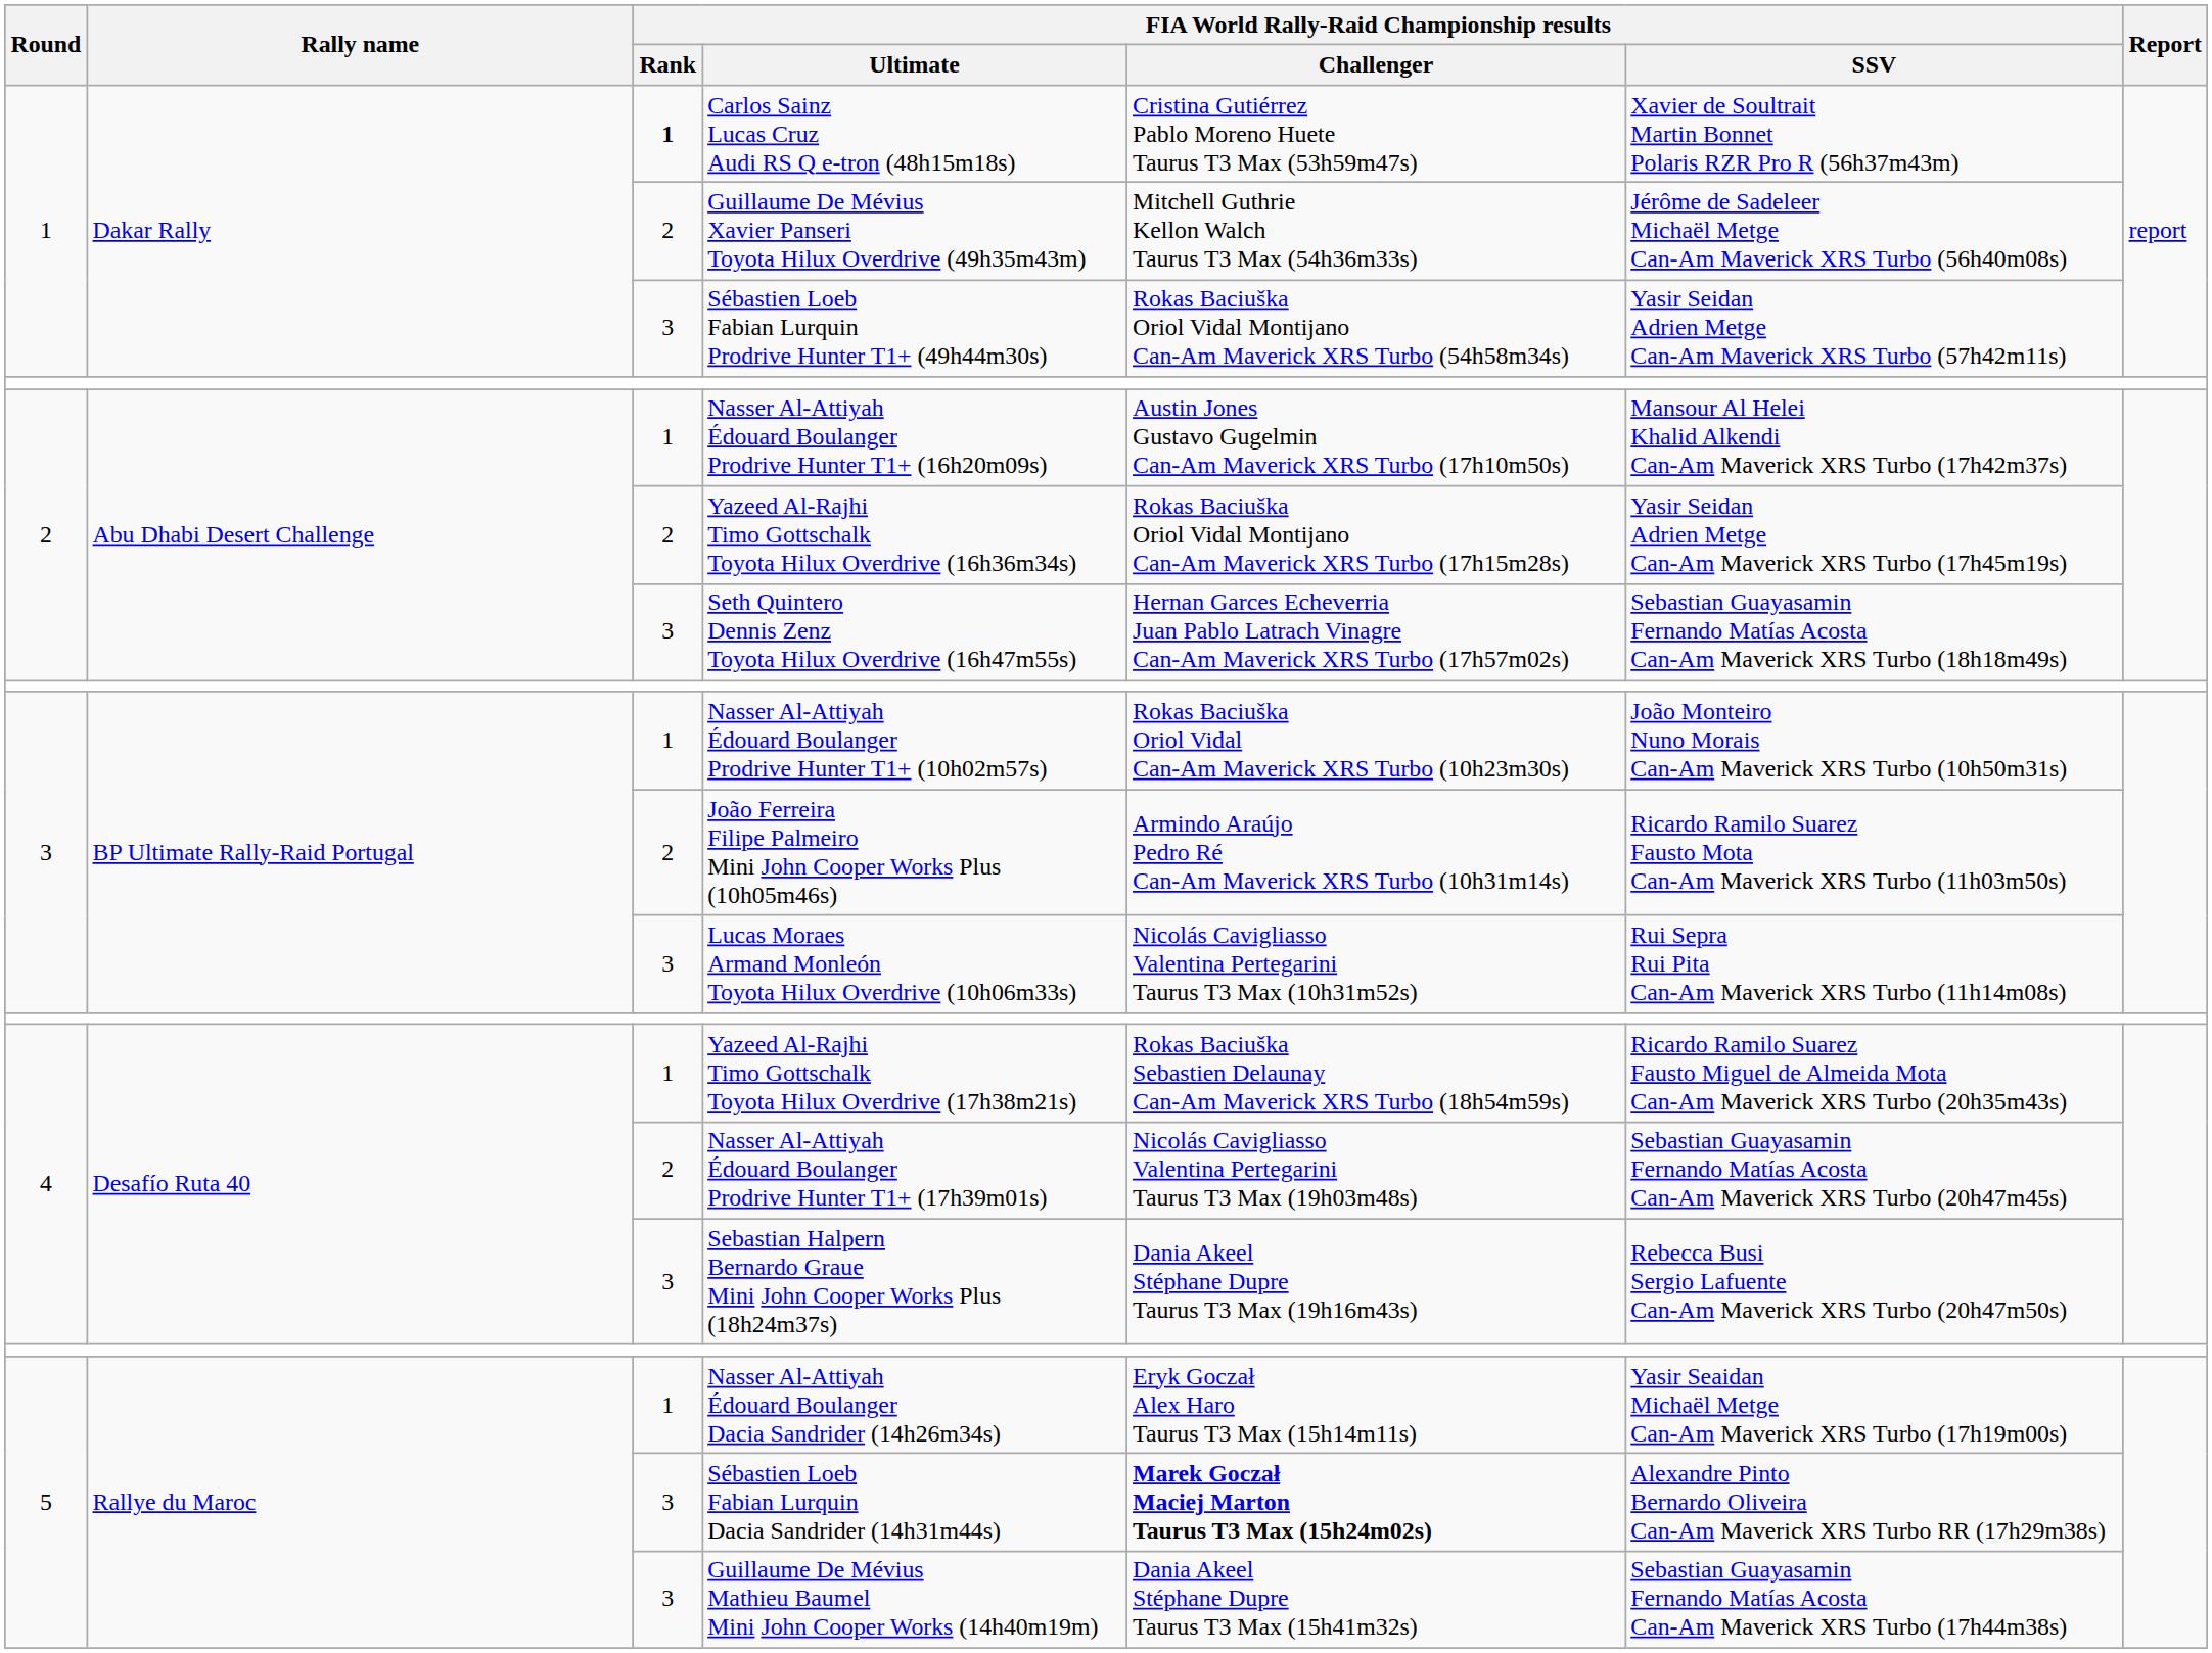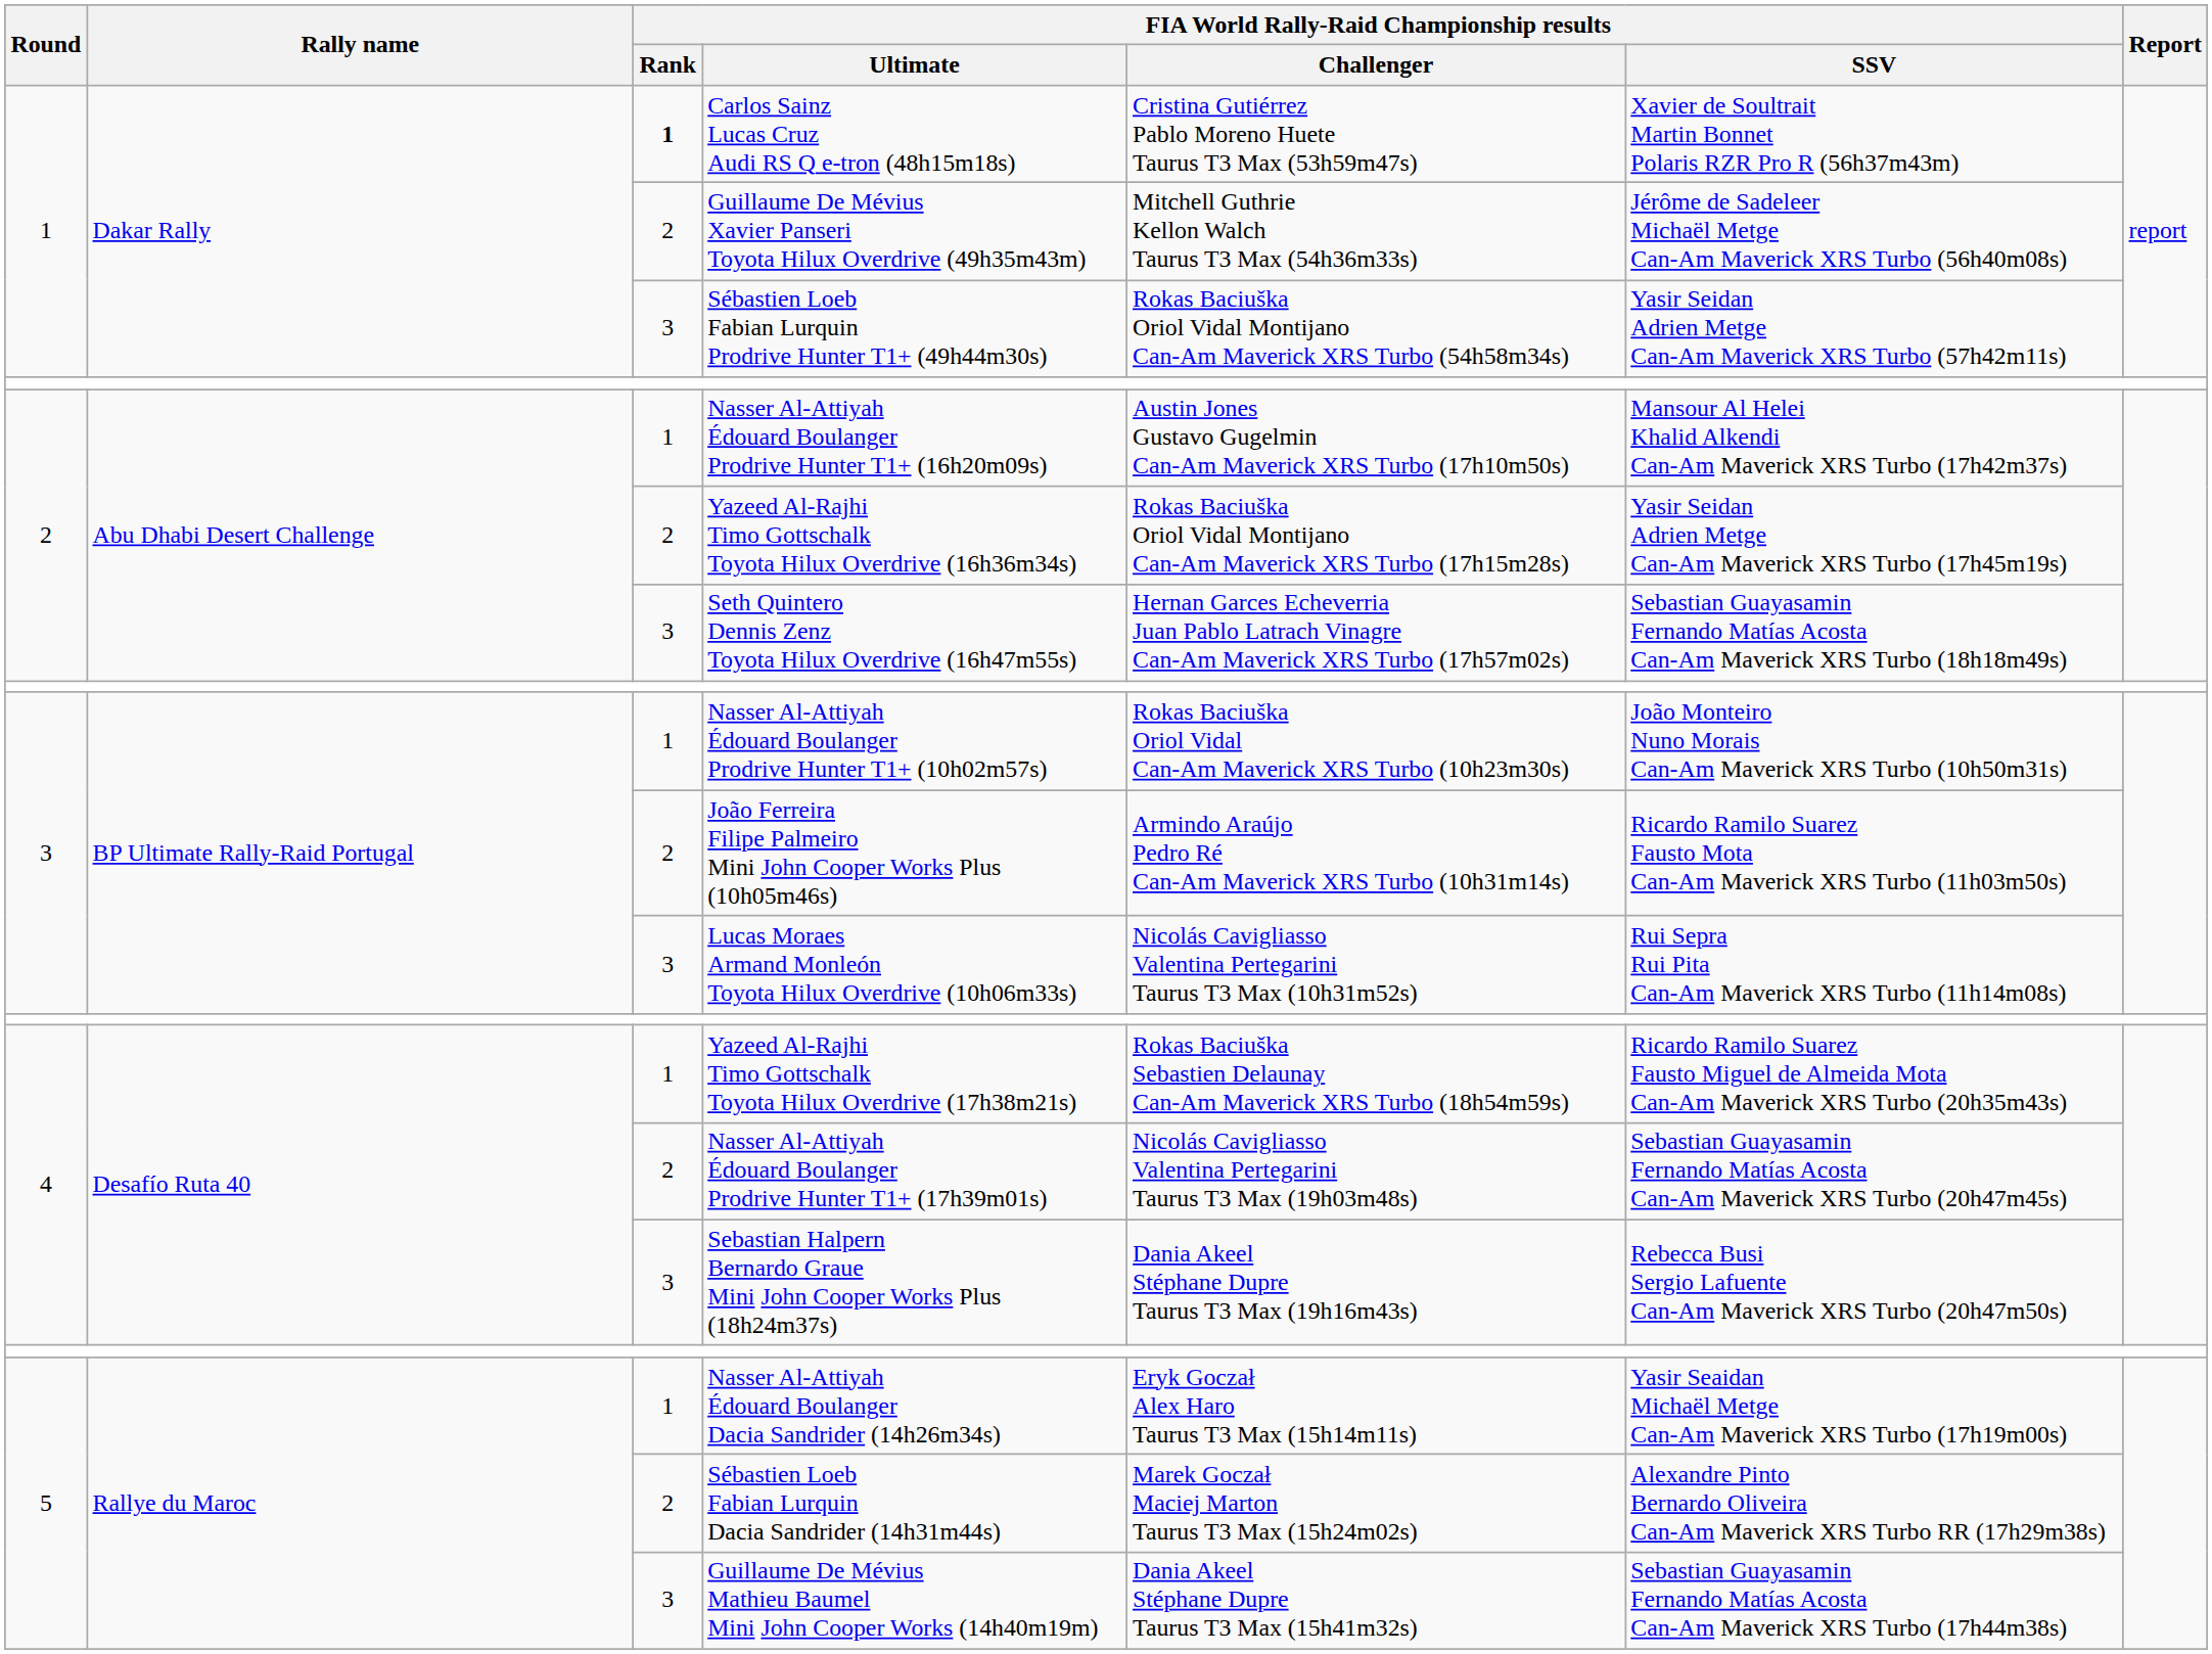 <table class="wikitable" style="font-size:85%;">
 <tr>
 <th rowspan=2>Round</th>
 <th style="width:22em" rowspan=2>Rally name</th>
 <th colspan=4>FIA World Rally-Raid Championship results</th>
 <th rowspan=2>Report</th>
 </tr>
 <tr>
 <th>Rank</th>
 <th style="width:17em">Ultimate</th>
 <th style="width:20em">Challenger</th>
 <th style="width:20em">SSV</th>
 </tr>
 <tr>
 <td rowspan=3 align=center>1</td>
 <td rowspan=3> <a href='#'>Dakar Rally</a></td>
 <td align=center><strong>1</strong></td>
 <td> <a href='#'>Carlos Sainz</a><br> <a href='#'>Lucas Cruz</a><br><a href='#'>Audi RS Q e-tron</a> (48h15m18s)</td>
 <td> <a href='#'>Cristina Gutiérrez</a><br> Pablo Moreno Huete<br>Taurus T3 Max (53h59m47s)</td>
 <td> <a href='#'>Xavier de Soultrait</a><br> <a href='#'>Martin Bonnet</a><br><a href='#'>Polaris RZR Pro R</a> (56h37m43m)</td>
 <td rowspan=3><a href='#'>report</a></td>
 </tr>
 <tr>
 <td align=center>2</td>
 <td> <a href='#'>Guillaume De Mévius</a><br> <a href='#'>Xavier Panseri</a><br><a href='#'>Toyota Hilux Overdrive</a> (49h35m43m)</td>
 <td> Mitchell Guthrie<br> Kellon Walch<br>Taurus T3 Max (54h36m33s)</td>
 <td> <a href='#'>Jérôme de Sadeleer</a><br> <a href='#'>Michaël Metge</a><br><a href='#'>Can-Am Maverick XRS Turbo</a> (56h40m08s)</td>
 </tr>
 <tr>
 <td align=center>3</td>
 <td> <a href='#'>Sébastien Loeb</a><br> Fabian Lurquin<br><a href='#'>Prodrive Hunter T1+</a> (49h44m30s)</td>
 <td> <a href='#'>Rokas Baciuška</a><br> Oriol Vidal Montijano<br><a href='#'>Can-Am Maverick XRS Turbo</a> (54h58m34s)</td>
 <td> <a href='#'>Yasir Seidan</a><br> <a href='#'>Adrien Metge</a><br><a href='#'>Can-Am Maverick XRS Turbo</a> (57h42m11s)</td>
 </tr>
 <tr style="background:white;">
 <td colspan=7></td>
 </tr>
 <tr>
 <td rowspan=3 align=center>2</td>
 <td rowspan=3> <a href='#'>Abu Dhabi Desert Challenge</a></td>
 <td align=center>1</td>
 <td> <a href='#'>Nasser Al-Attiyah</a><br> <a href='#'>Édouard Boulanger</a><br><a href='#'>Prodrive Hunter T1+</a> (16h20m09s)</td>
 <td> <a href='#'>Austin Jones</a><br> Gustavo Gugelmin<br><a href='#'>Can-Am Maverick XRS Turbo</a> (17h10m50s)</td>
 <td> <a href='#'>Mansour Al Helei</a><br> <a href='#'>Khalid Alkendi</a><br><a href='#'>Can-Am</a> Maverick XRS Turbo (17h42m37s)</td>
 <td rowspan=3></td>
 </tr>
 <tr>
 <td align=center>2</td>
 <td> <a href='#'>Yazeed Al-Rajhi</a><br> <a href='#'>Timo Gottschalk</a><br><a href='#'>Toyota Hilux Overdrive</a> (16h36m34s)</td>
 <td> <a href='#'>Rokas Baciuška</a><br> Oriol Vidal Montijano<br><a href='#'>Can-Am Maverick XRS Turbo</a> (17h15m28s)</td>
 <td> <a href='#'>Yasir Seidan</a><br> <a href='#'>Adrien Metge</a><br><a href='#'>Can-Am</a> Maverick XRS Turbo (17h45m19s)</td>
 </tr>
 <tr>
 <td align=center>3</td>
 <td> <a href='#'>Seth Quintero</a><br> <a href='#'>Dennis Zenz</a><br><a href='#'>Toyota Hilux Overdrive</a> (16h47m55s)</td>
 <td> <a href='#'>Hernan Garces Echeverria</a><br> <a href='#'>Juan Pablo Latrach Vinagre</a><br><a href='#'>Can-Am Maverick XRS Turbo</a> (17h57m02s)</td>
 <td> <a href='#'>Sebastian Guayasamin</a><br> <a href='#'>Fernando Matías Acosta</a><br><a href='#'>Can-Am</a> Maverick XRS Turbo (18h18m49s)</td>
 </tr>
 <tr style="background:white;">
 <td colspan=7></td>
 </tr>
 <tr>
 <td rowspan=3 align=center>3</td>
 <td rowspan=3> <a href='#'>BP Ultimate Rally-Raid Portugal</a></td>
 <td align=center>1</td>
 <td> <a href='#'>Nasser Al-Attiyah</a><br> <a href='#'>Édouard Boulanger</a><br><a href='#'>Prodrive Hunter T1+</a> (10h02m57s)</td>
 <td> <a href='#'>Rokas Baciuška</a><br> <a href='#'>Oriol Vidal</a><br><a href='#'>Can-Am Maverick XRS Turbo</a> (10h23m30s)</td>
 <td> <a href='#'>João Monteiro</a><br> <a href='#'>Nuno Morais</a><br><a href='#'>Can-Am</a> Maverick XRS Turbo (10h50m31s)</td>
 <td rowspan=3></td>
 </tr>
 <tr>
 <td align=center>2</td>
 <td> <a href='#'>João Ferreira</a><br> <a href='#'>Filipe Palmeiro</a><br>Mini <a href='#'>John Cooper Works</a> Plus (10h05m46s)</td>
 <td> <a href='#'>Armindo Araújo</a><br> <a href='#'>Pedro Ré</a><br><a href='#'>Can-Am Maverick XRS Turbo</a> (10h31m14s)</td>
 <td> <a href='#'>Ricardo Ramilo Suarez</a><br> <a href='#'>Fausto Mota</a><br><a href='#'>Can-Am</a> Maverick XRS Turbo (11h03m50s)</td>
 </tr>
 <tr>
 <td align=center>3</td>
 <td> <a href='#'>Lucas Moraes</a><br> <a href='#'>Armand Monleón</a><br><a href='#'>Toyota Hilux Overdrive</a> (10h06m33s)</td>
 <td> <a href='#'>Nicolás Cavigliasso</a><br> <a href='#'>Valentina Pertegarini</a><br>Taurus T3 Max (10h31m52s)</td>
 <td> <a href='#'>Rui Sepra</a><br> <a href='#'>Rui Pita</a><br><a href='#'>Can-Am</a> Maverick XRS Turbo (11h14m08s)</td>
 </tr>
 <tr style="background:white;">
 <td colspan=7></td>
 </tr>
 <tr>
 <td rowspan="3" align="center">4</td>
 <td rowspan="3"> <a href='#'>Desafío Ruta 40</a></td>
 <td align=center>1</td>
 <td> <a href='#'>Yazeed Al-Rajhi</a><br> <a href='#'>Timo Gottschalk</a><br><a href='#'>Toyota Hilux Overdrive</a> (17h38m21s)</td>
 <td> <a href='#'>Rokas Baciuška</a><br> <a href='#'>Sebastien Delaunay</a><br><a href='#'>Can-Am Maverick XRS Turbo</a> (18h54m59s)</td>
 <td> <a href='#'>Ricardo Ramilo Suarez</a><br> <a href='#'>Fausto Miguel de Almeida Mota</a><br><a href='#'>Can-Am</a> Maverick XRS Turbo (20h35m43s)</td>
 <td rowspan=3></td>
 </tr>
 <tr>
 <td align=center>2</td>
 <td> <a href='#'>Nasser Al-Attiyah</a><br> <a href='#'>Édouard Boulanger</a><br><a href='#'>Prodrive Hunter T1+</a> (17h39m01s)</td>
 <td> <a href='#'>Nicolás Cavigliasso</a><br> <a href='#'>Valentina Pertegarini</a><br>Taurus T3 Max (19h03m48s)</td>
 <td> <a href='#'>Sebastian Guayasamin</a><br> <a href='#'>Fernando Matías Acosta</a><br><a href='#'>Can-Am</a> Maverick XRS Turbo (20h47m45s)</td>
 </tr>
 <tr>
 <td align=center>3</td>
 <td> <a href='#'>Sebastian Halpern</a><br> <a href='#'>Bernardo Graue</a><br><a href='#'>Mini</a> <a href='#'>John Cooper Works</a> Plus (18h24m37s)</td>
 <td> <a href='#'>Dania Akeel</a><br> <a href='#'>Stéphane Dupre</a><br>Taurus T3 Max (19h16m43s)</td>
 <td> <a href='#'>Rebecca Busi</a><br> <a href='#'>Sergio Lafuente</a><br><a href='#'>Can-Am</a> Maverick XRS Turbo (20h47m50s)</td>
 </tr>
 <tr style="background:white;">
 <td colspan=7></td>
 </tr>
 <tr>
 <td rowspan="3" align="center">5</td>
 <td rowspan="3"> <a href='#'>Rallye du Maroc</a></td>
 <td align=center>1</td>
 <td> <a href='#'>Nasser Al-Attiyah</a><br> <a href='#'>Édouard Boulanger</a><br><a href='#'>Dacia Sandrider</a> (14h26m34s)</td>
 <td> <a href='#'>Eryk Goczał</a><br> <a href='#'>Alex Haro</a><br>Taurus T3 Max (15h14m11s)</td>
 <td> <a href='#'>Yasir Seaidan</a><br> <a href='#'>Michaël Metge</a><br><a href='#'>Can-Am</a> Maverick XRS Turbo (17h19m00s)</td>
 <td rowspan=3></td>
 </tr>
 <tr>
-<td align=center>3</td>
+<td align=center>2</td>
 <td> <a href='#'>Sébastien Loeb</a><br> <a href='#'>Fabian Lurquin</a><br>Dacia Sandrider (14h31m44s)</td>
-<td><strong> <a href='#'>Marek Goczał</a><br> <a href='#'>Maciej Marton</a><br>Taurus T3 Max (15h24m02s)</strong></td>
+<td> <a href='#'>Marek Goczał</a><br> <a href='#'>Maciej Marton</a><br>Taurus T3 Max (15h24m02s)</td>
 <td> <a href='#'>Alexandre Pinto</a><br> <a href='#'>Bernardo Oliveira</a><br><a href='#'>Can-Am</a> Maverick XRS Turbo RR (17h29m38s)</td>
 </tr>
 <tr>
 <td align=center>3</td>
 <td> <a href='#'>Guillaume De Mévius</a><br> <a href='#'>Mathieu Baumel</a><br><a href='#'>Mini</a> <a href='#'>John Cooper Works</a> (14h40m19m)</td>
 <td> <a href='#'>Dania Akeel</a><br> <a href='#'>Stéphane Dupre</a><br>Taurus T3 Max (15h41m32s)</td>
 <td> <a href='#'>Sebastian Guayasamin</a><br> <a href='#'>Fernando Matías Acosta</a><br><a href='#'>Can-Am</a> Maverick XRS Turbo (17h44m38s)</td>
 </tr>
 </table>
